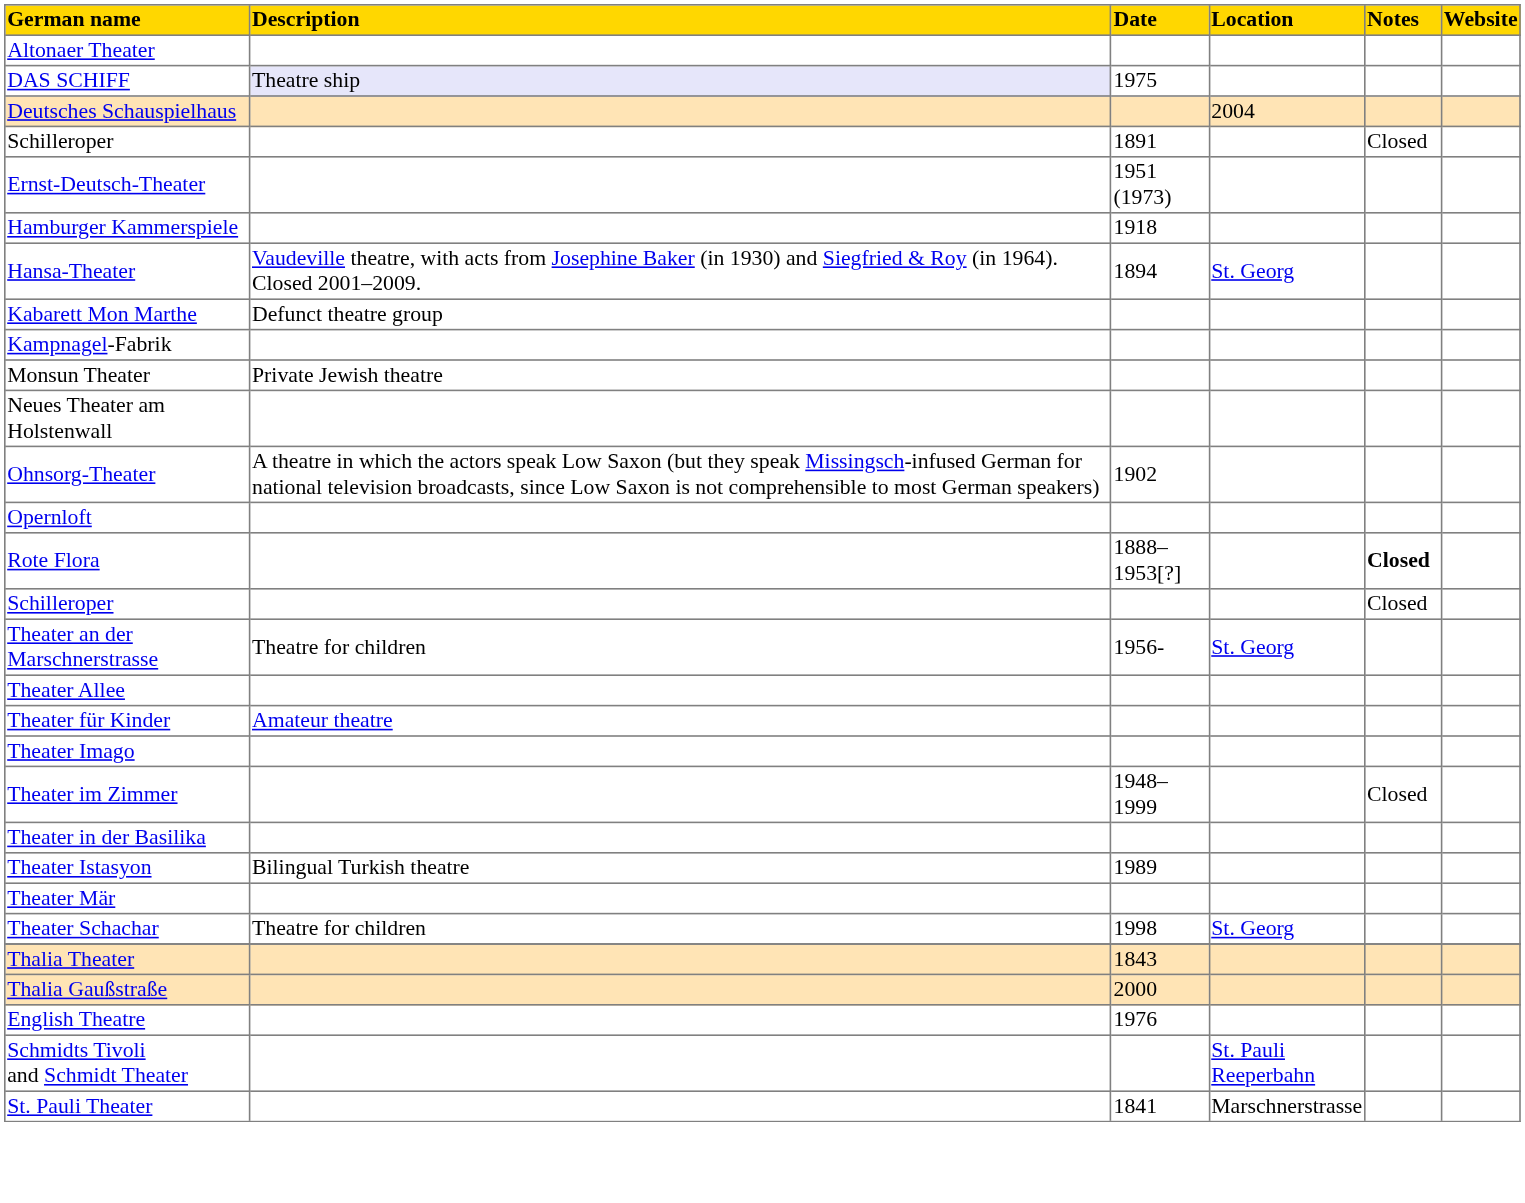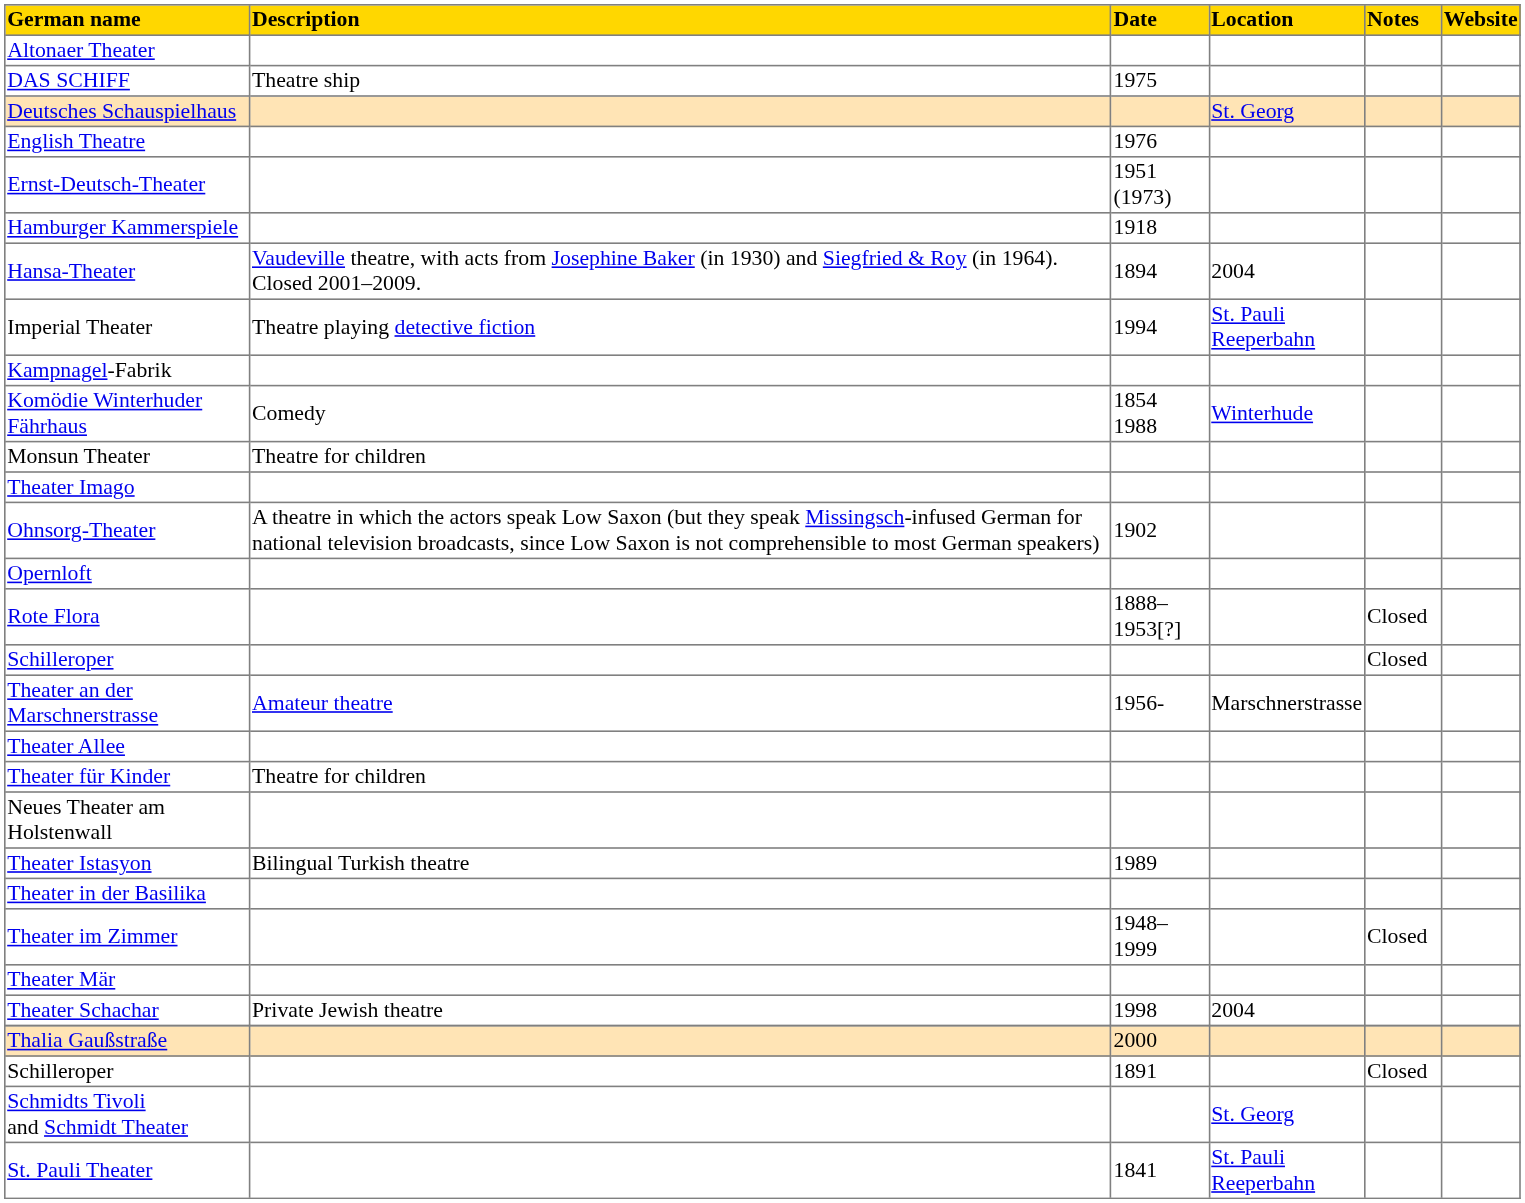 <table border="1" width="75%" cellpadding="1" cellspacing="0" style="font-size: 85%; border: gray solid 1px; border-collapse: collapse; text-align: middle;">
 <tr>
 <th width="150" style="text-align: left;background:#FFD700">German name</th>
 <th style="text-align: left;background:#FFD700">Description</th>
 <th style="text-align: left;background:#FFD700">Date</th>
 <th style="text-align: left;background:#FFD700">Location</th>
 <th width="45" style="text-align: left;background:#FFD700">Notes</th>
 <th style="text-align: left;background:#FFD700">Website</th>
 </tr>
 <tr>
 <td><a href='#'>Altonaer Theater</a></td>
 <td></td>
 <td></td>
 <td></td>
 <td></td>
 <td></td>
 </tr>
 <tr>
 <td><a href='#'>DAS SCHIFF</a></td>
-<td style="background: lavender;">Theatre ship</td>
+<td>Theatre ship</td>
 <td>1975</td>
 <td></td>
 <td></td>
 <td></td>
 </tr>
 <tr style="background:#FFE4B5">
 <td><a href='#'>Deutsches Schauspielhaus</a></td>
 <td></td>
 <td></td>
-<td>2004</td>
+<td><a href='#'>St. Georg</a></td>
 <td></td>
 <td></td>
 </tr>
 <tr>
-<td>Schilleroper</td>
+<td><a href='#'>English Theatre</a></td>
 <td></td>
-<td>1891</td>
+<td>1976</td>
 <td></td>
-<td>Closed</td>
+<td></td>
 <td></td>
 </tr>
 <tr>
 <td><a href='#'>Ernst-Deutsch-Theater</a></td>
 <td></td>
 <td>1951<br>(1973)</td>
 <td></td>
 <td></td>
 <td></td>
 </tr>
 <tr>
 <td><a href='#'>Hamburger Kammerspiele</a></td>
 <td></td>
 <td>1918</td>
 <td></td>
 <td></td>
 <td></td>
 </tr>
 <tr>
 <td><a href='#'>Hansa-Theater</a></td>
 <td><a href='#'>Vaudeville</a> theatre, with acts from <a href='#'>Josephine Baker</a> (in 1930) and <a href='#'>Siegfried & Roy</a> (in 1964). Closed 2001–2009.</td>
 <td>1894</td>
-<td><a href='#'>St. Georg</a></td>
+<td>2004</td>
 <td></td>
 <td></td>
 </tr>
 <tr>
-<td><a href='#'>Kabarett Mon Marthe</a></td>
-<td>Defunct theatre group</td>
-<td></td>
-<td></td>
+<td>Imperial Theater</td>
+<td>Theatre playing <a href='#'>detective fiction</a></td>
+<td>1994</td>
+<td><a href='#'>St. Pauli</a><br><a href='#'>Reeperbahn</a></td>
 <td></td>
 <td></td>
 </tr>
 <tr>
 <td><a href='#'>Kampnagel</a>-Fabrik</td>
 <td></td>
 <td></td>
 <td></td>
 <td></td>
 <td></td>
 </tr>
 <tr>
+<td><a href='#'>Komödie Winterhuder Fährhaus</a></td>
+<td>Comedy</td>
+<td>1854<br>1988</td>
+<td><a href='#'>Winterhude</a></td>
+<td></td>
+<td></td>
+</tr>
+<tr>
 <td>Monsun Theater</td>
-<td>Private Jewish theatre</td>
+<td>Theatre for children</td>
 <td></td>
 <td></td>
 <td></td>
 <td></td>
 </tr>
 <tr>
-<td>Neues Theater am Holstenwall</td>
+<td><a href='#'>Theater Imago</a></td>
 <td></td>
 <td></td>
 <td></td>
 <td></td>
 <td></td>
 </tr>
 <tr>
 <td><a href='#'>Ohnsorg-Theater</a></td>
 <td>A theatre in which the actors speak Low Saxon (but they speak <a href='#'>Missingsch</a>-infused German for national television broadcasts, since Low Saxon is not comprehensible to most German speakers)</td>
 <td>1902</td>
 <td></td>
 <td></td>
 <td></td>
 </tr>
 <tr>
 <td><a href='#'>Opernloft</a></td>
 <td></td>
 <td></td>
 <td></td>
 <td></td>
 <td></td>
 </tr>
 <tr>
 <td><a href='#'>Rote Flora</a></td>
 <td></td>
 <td>1888–1953[?]</td>
 <td></td>
-<td><strong>Closed</strong></td>
+<td>Closed</td>
 <td></td>
 </tr>
 <tr>
 <td><a href='#'>Schilleroper</a></td>
 <td></td>
 <td></td>
 <td></td>
 <td>Closed</td>
 <td></td>
 </tr>
 <tr>
 <td><a href='#'>Theater an der Marschnerstrasse</a></td>
-<td>Theatre for children</td>
+<td><a href='#'>Amateur theatre</a></td>
 <td>1956-</td>
-<td><a href='#'>St. Georg</a></td>
+<td>Marschnerstrasse</td>
 <td></td>
 <td></td>
 </tr>
 <tr>
 <td><a href='#'>Theater Allee</a></td>
 <td></td>
 <td></td>
 <td></td>
 <td></td>
 <td></td>
 </tr>
 <tr>
 <td><a href='#'>Theater für Kinder</a></td>
-<td><a href='#'>Amateur theatre</a></td>
+<td>Theatre for children</td>
 <td></td>
 <td></td>
 <td></td>
 <td></td>
 </tr>
 <tr>
-<td><a href='#'>Theater Imago</a></td>
+<td>Neues Theater am Holstenwall</td>
+<td></td>
+<td></td>
+<td></td>
+<td></td>
+<td></td>
+</tr>
+<tr>
+<td><a href='#'>Theater Istasyon</a></td>
+<td>Bilingual Turkish theatre</td>
+<td>1989</td>
+<td></td>
+<td></td>
+<td></td>
+</tr>
+<tr>
+<td><a href='#'>Theater in der Basilika</a></td>
 <td></td>
 <td></td>
 <td></td>
 <td></td>
 <td></td>
 </tr>
 <tr>
 <td><a href='#'>Theater im Zimmer</a></td>
 <td></td>
 <td>1948–1999</td>
 <td></td>
 <td>Closed</td>
 <td></td>
 </tr>
 <tr>
-<td><a href='#'>Theater in der Basilika</a></td>
-<td></td>
-<td></td>
-<td></td>
-<td></td>
-<td></td>
-</tr>
-<tr>
-<td><a href='#'>Theater Istasyon</a></td>
-<td>Bilingual Turkish theatre</td>
-<td>1989</td>
-<td></td>
-<td></td>
-<td></td>
-</tr>
-<tr>
 <td><a href='#'>Theater Mär</a></td>
 <td></td>
 <td></td>
 <td></td>
 <td></td>
 <td></td>
 </tr>
 <tr>
 <td><a href='#'>Theater Schachar</a></td>
-<td>Theatre for children</td>
+<td>Private Jewish theatre</td>
 <td>1998</td>
-<td><a href='#'>St. Georg</a></td>
+<td>2004</td>
 <td></td>
 <td></td>
 </tr>
 <tr>
-</tr>
-<tr style="background:#FFE4B5">
-<td><a href='#'>Thalia Theater</a></td>
-<td></td>
-<td>1843</td>
-<td></td>
-<td></td>
-<td></td>
 </tr>
 <tr style="background:#FFE4B5">
 <td><a href='#'>Thalia Gaußstraße</a></td>
 <td></td>
 <td>2000</td>
 <td></td>
 <td></td>
 <td></td>
 </tr>
 <tr>
-<td><a href='#'>English Theatre</a></td>
+<td>Schilleroper</td>
 <td></td>
-<td>1976</td>
+<td>1891</td>
 <td></td>
-<td></td>
+<td>Closed</td>
 <td></td>
 </tr>
 <tr>
 <td><a href='#'>Schmidts Tivoli</a><br>and <a href='#'>Schmidt Theater</a></td>
 <td></td>
 <td></td>
-<td><a href='#'>St. Pauli</a><br><a href='#'>Reeperbahn</a></td>
+<td><a href='#'>St. Georg</a></td>
 <td></td>
 <td></td>
 </tr>
 <tr>
 <td><a href='#'>St. Pauli Theater</a></td>
 <td></td>
 <td>1841</td>
-<td>Marschnerstrasse</td>
+<td><a href='#'>St. Pauli</a><br><a href='#'>Reeperbahn</a></td>
 <td></td>
 <td></td>
 </tr>
 </table>
